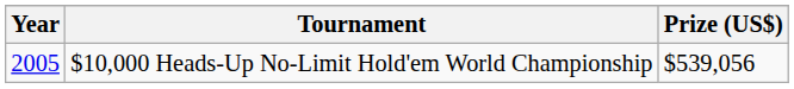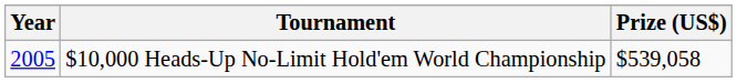 <table class="wikitable">
 <tr>
 </tr>
 <tr>
 <th>Year</th>
 <th>Tournament</th>
 <th>Prize (US$)</th>
 </tr>
 <tr>
 <td><a href='#'>2005</a></td>
 <td>$10,000 Heads-Up No-Limit Hold'em World Championship</td>
-<td>$539,056</td>
+<td>$539,058</td>
 </tr>
 </table>
